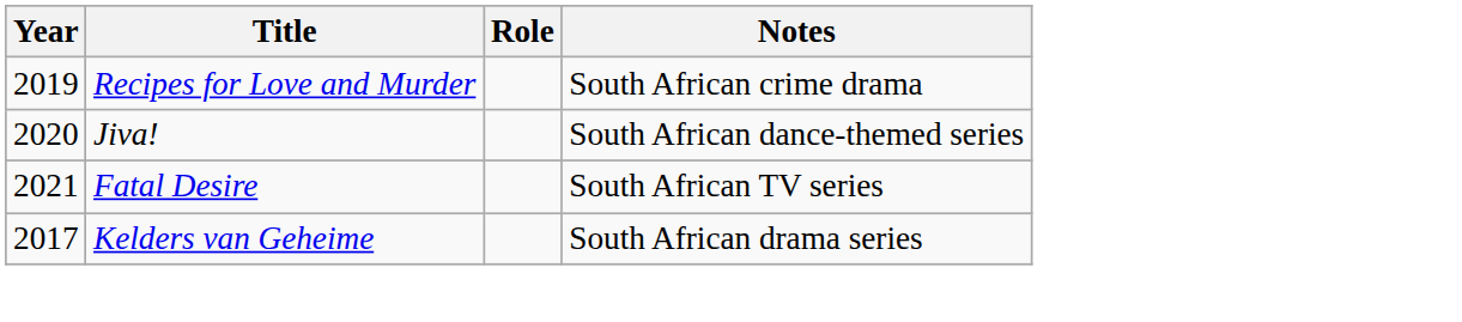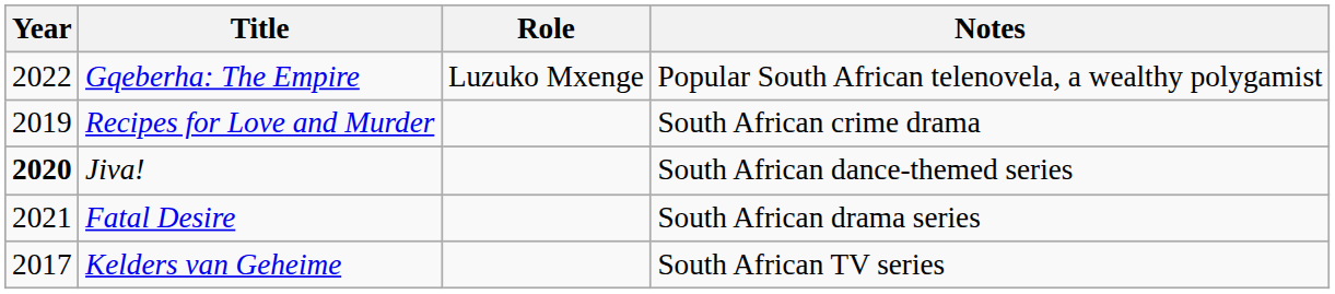 <table class="wikitable">
 <tr>
 <th>Year</th>
 <th>Title</th>
 <th>Role</th>
 <th>Notes</th>
 </tr>
 <tr>
+<td>2022</td>
+<td><em><a href='#'>Gqeberha: The Empire</a></em></td>
+<td>Luzuko Mxenge </td>
+<td>Popular South African telenovela, a wealthy polygamist</td>
+</tr>
+<tr>
 <td>2019</td>
 <td><em><a href='#'>Recipes for Love and Murder</a></em></td>
 <td></td>
 <td>South African crime drama</td>
 </tr>
 <tr>
-<td>2020</td>
+<td><strong>2020</strong></td>
 <td><em>Jiva!</em></td>
 <td></td>
 <td>South African dance-themed series</td>
 </tr>
 <tr>
 <td>2021</td>
 <td><em><a href='#'>Fatal Desire</a></em></td>
 <td></td>
-<td>South African TV series</td>
+<td>South African drama series</td>
 </tr>
 <tr>
 <td>2017</td>
 <td><em><a href='#'>Kelders van Geheime</a></em></td>
 <td></td>
-<td>South African drama series</td>
+<td>South African TV series</td>
 </tr>
 </table>
